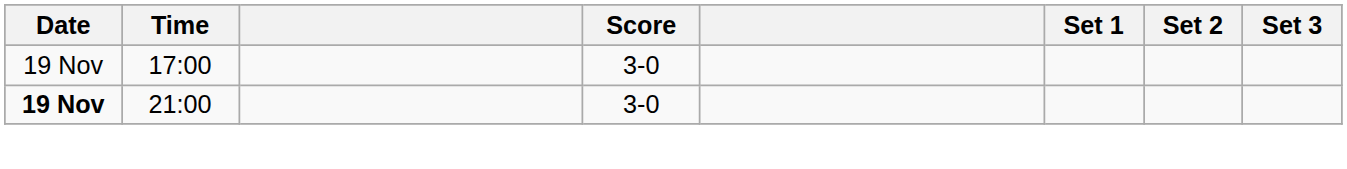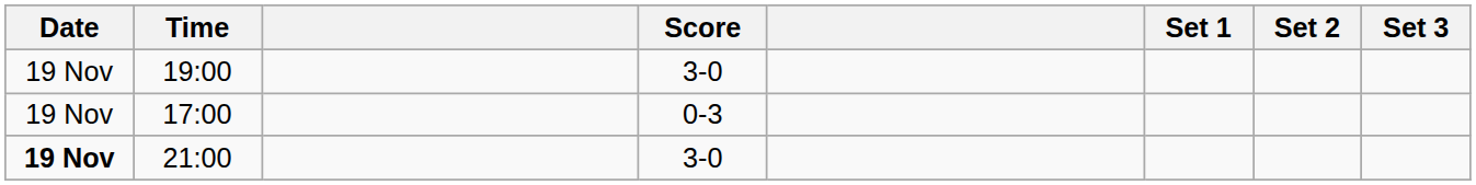 <table class="wikitable" style="text-align: center; font-size:90% ">
 <tr>
 <th width="60">Date</th>
 <th width="60">Time</th>
 <th align="right" width="190"></th>
 <th width="60">Score</th>
 <th align="left" width="190"></th>
 <th width="50">Set 1</th>
 <th width="50">Set 2</th>
 <th width="50">Set 3</th>
 </tr>
 <tr>
 <td>19 Nov</td>
+<td>19:00</td>
+<td align=right></td>
+<td align=center>3-0</td>
+<td align=left></td>
+<td></td>
+<td></td>
+<td></td>
+</tr>
+<tr>
+<td>19 Nov</td>
 <td>17:00</td>
 <td align=right></td>
-<td align=center>3-0</td>
+<td align=center>0-3</td>
 <td align=left></td>
 <td></td>
 <td></td>
 <td></td>
 </tr>
 <tr>
 <td><strong>19 Nov</strong></td>
 <td>21:00</td>
 <td align=right></td>
 <td align=center>3-0</td>
 <td align=left></td>
 <td></td>
 <td></td>
 <td></td>
 </tr>
 </table>
